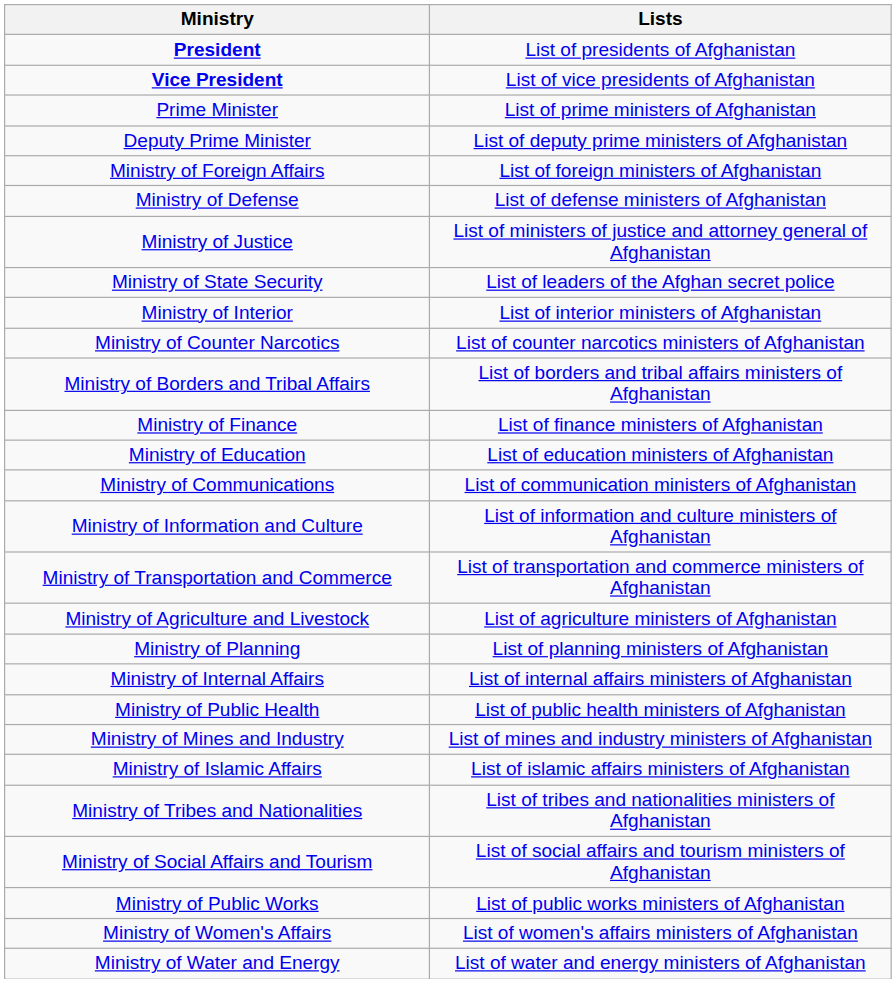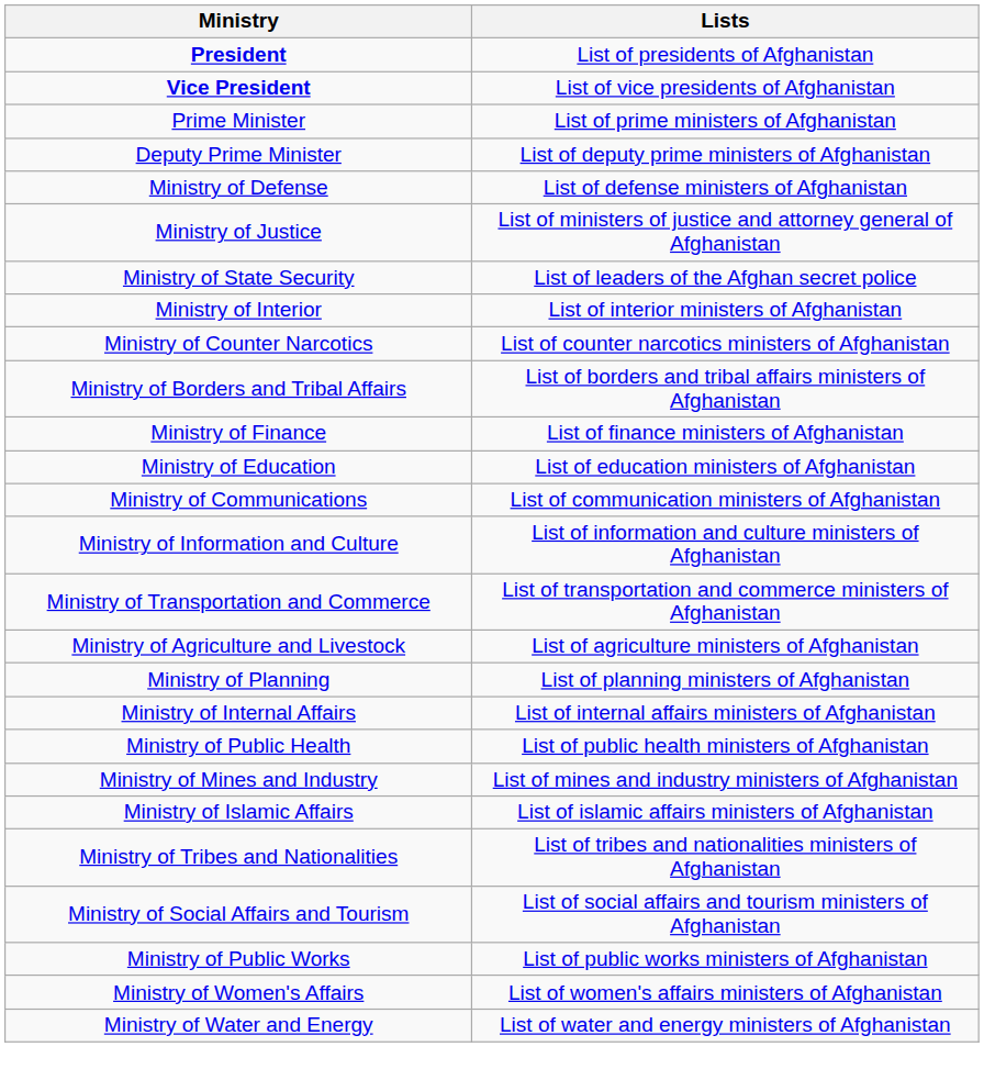 <table class="wikitable">
 <tr>
 <th rowspan="1" width="350">Ministry</th>
 <th rowspan="1" width="380">Lists</th>
 </tr>
 <tr>
 <td align="center"><strong><a href='#'>President</a></strong></td>
 <td align="center"><a href='#'>List of presidents of Afghanistan</a></td>
 </tr>
 <tr>
 <td align="center"><strong><a href='#'>Vice President</a></strong></td>
 <td align="center"><a href='#'>List of vice presidents of Afghanistan</a></td>
 </tr>
 <tr>
 <td align="center"><a href='#'>Prime Minister</a></td>
 <td align="center"><a href='#'>List of prime ministers of Afghanistan</a></td>
 </tr>
 <tr>
 <td align="center"><a href='#'>Deputy Prime Minister</a></td>
 <td align="center"><a href='#'>List of deputy prime ministers of Afghanistan</a></td>
-</tr>
-<tr>
-<td align="center"><a href='#'>Ministry of Foreign Affairs</a></td>
-<td align="center"><a href='#'>List of foreign ministers of Afghanistan</a></td>
 </tr>
 <tr>
 <td align="center"><a href='#'>Ministry of Defense</a></td>
 <td align="center"><a href='#'>List of defense ministers of Afghanistan</a></td>
 </tr>
 <tr>
 <td align="center"><a href='#'>Ministry of Justice</a></td>
 <td align="center"><a href='#'>List of ministers of justice and attorney general of Afghanistan</a></td>
 </tr>
 <tr>
 <td align="center"><a href='#'>Ministry of State Security</a></td>
 <td align="center"><a href='#'>List of leaders of the Afghan secret police</a></td>
 </tr>
 <tr>
 <td align="center"><a href='#'>Ministry of Interior</a></td>
 <td align="center"><a href='#'>List of interior ministers of Afghanistan</a></td>
 </tr>
 <tr>
 <td align="center"><a href='#'>Ministry of Counter Narcotics</a></td>
 <td align="center"><a href='#'>List of counter narcotics ministers of Afghanistan</a></td>
 </tr>
 <tr>
 <td align="center"><a href='#'>Ministry of Borders and Tribal Affairs</a></td>
 <td align="center"><a href='#'>List of borders and tribal affairs ministers of Afghanistan</a></td>
 </tr>
 <tr>
 <td align="center"><a href='#'>Ministry of Finance</a></td>
 <td align="center"><a href='#'>List of finance ministers of Afghanistan</a></td>
 </tr>
 <tr>
 <td align="center"><a href='#'>Ministry of Education</a></td>
 <td align="center"><a href='#'>List of education ministers of Afghanistan</a></td>
 </tr>
 <tr>
 <td align="center"><a href='#'>Ministry of Communications</a></td>
 <td align="center"><a href='#'>List of communication ministers of Afghanistan</a></td>
 </tr>
 <tr>
 <td align="center"><a href='#'>Ministry of Information and Culture</a></td>
 <td align="center"><a href='#'>List of information and culture ministers of Afghanistan</a></td>
 </tr>
 <tr>
 <td align="center"><a href='#'>Ministry of Transportation and Commerce</a></td>
 <td align="center"><a href='#'>List of transportation and commerce ministers of Afghanistan</a></td>
 </tr>
 <tr>
 <td align="center"><a href='#'>Ministry of Agriculture and Livestock</a></td>
 <td align="center"><a href='#'>List of agriculture ministers of Afghanistan</a></td>
 </tr>
 <tr>
 <td align="center"><a href='#'>Ministry of Planning</a></td>
 <td align="center"><a href='#'>List of planning ministers of Afghanistan</a></td>
 </tr>
 <tr>
 <td align="center"><a href='#'>Ministry of Internal Affairs</a></td>
 <td align="center"><a href='#'>List of internal affairs ministers of Afghanistan</a></td>
 </tr>
 <tr>
 <td align="center"><a href='#'>Ministry of Public Health</a></td>
 <td align="center"><a href='#'>List of public health ministers of Afghanistan</a></td>
 </tr>
 <tr>
 <td align="center"><a href='#'>Ministry of Mines and Industry</a></td>
 <td align="center"><a href='#'>List of mines and industry ministers of Afghanistan</a></td>
 </tr>
 <tr>
 <td align="center"><a href='#'>Ministry of Islamic Affairs</a></td>
 <td align="center"><a href='#'>List of islamic affairs ministers of Afghanistan</a></td>
 </tr>
 <tr>
 <td align="center"><a href='#'>Ministry of Tribes and Nationalities</a></td>
 <td align="center"><a href='#'>List of tribes and nationalities ministers of Afghanistan</a></td>
 </tr>
 <tr>
 <td align="center"><a href='#'>Ministry of Social Affairs and Tourism</a></td>
 <td align="center"><a href='#'>List of social affairs and tourism ministers of Afghanistan</a></td>
 </tr>
 <tr>
 <td align="center"><a href='#'>Ministry of Public Works</a></td>
 <td align="center"><a href='#'>List of public works ministers of Afghanistan</a></td>
 </tr>
 <tr>
 <td align="center"><a href='#'>Ministry of Women's Affairs</a></td>
 <td align="center"><a href='#'>List of women's affairs ministers of Afghanistan</a></td>
 </tr>
 <tr>
 <td align="center"><a href='#'>Ministry of Water and Energy</a></td>
 <td align="center"><a href='#'>List of water and energy ministers of Afghanistan</a></td>
 </tr>
 </table>
